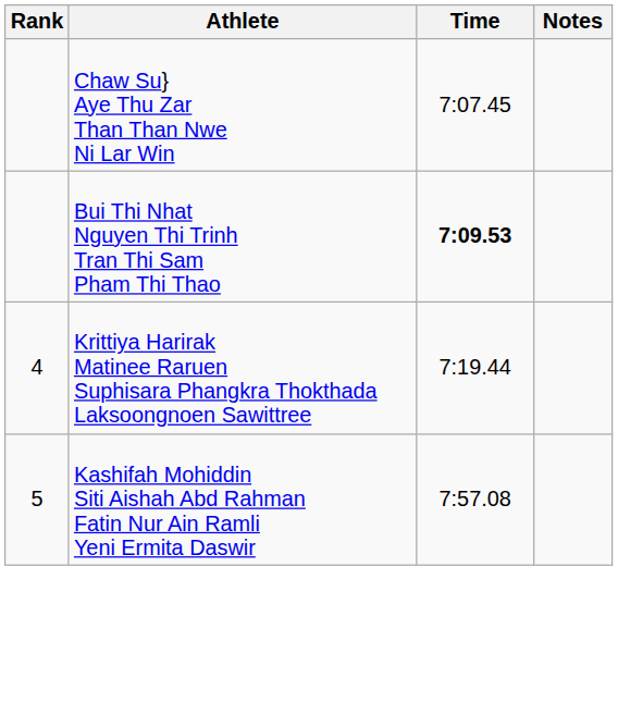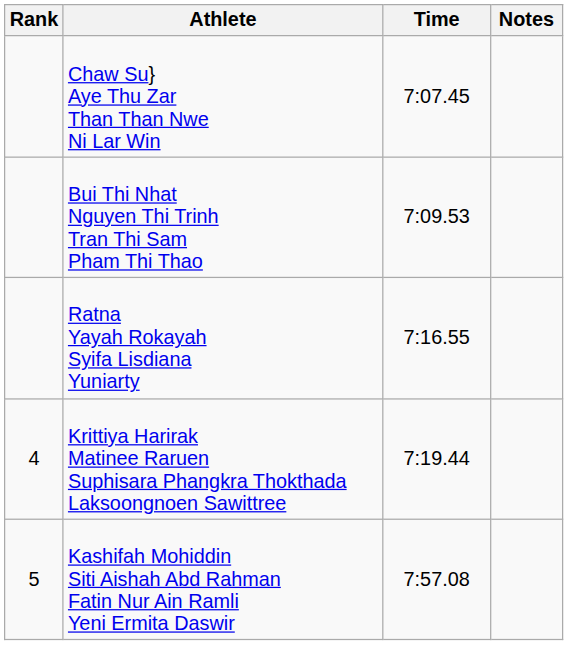 <table class="wikitable" style="text-align:center;">
 <tr>
 <th width=40>Rank</th>
 <th width=250>Athlete</th>
 <th width=80>Time</th>
 <th width=50>Notes</th>
 </tr>
 <tr>
 <td></td>
 <td align=left><br><a href='#'>Chaw Su</a>}<br><a href='#'>Aye Thu Zar</a><br><a href='#'>Than Than Nwe</a><br><a href='#'>Ni Lar Win</a></td>
 <td>7:07.45</td>
 <td></td>
 </tr>
 <tr>
 <td></td>
 <td align=left><br><a href='#'>Bui Thi Nhat</a><br><a href='#'>Nguyen Thi Trinh</a><br><a href='#'>Tran Thi Sam</a><br><a href='#'>Pham Thi Thao</a></td>
-<td><strong>7:09.53</strong></td>
+<td>7:09.53</td>
+<td></td>
+</tr>
+<tr>
+<td></td>
+<td align=left><br><a href='#'>Ratna</a><br><a href='#'>Yayah Rokayah</a><br><a href='#'>Syifa Lisdiana</a><br><a href='#'>Yuniarty</a></td>
+<td>7:16.55</td>
 <td></td>
 </tr>
 <tr>
 <td>4</td>
 <td align=left><br><a href='#'>Krittiya Harirak</a><br><a href='#'>Matinee Raruen</a><br><a href='#'>Suphisara Phangkra Thokthada</a><br><a href='#'>Laksoongnoen Sawittree</a></td>
 <td>7:19.44</td>
 <td></td>
 </tr>
 <tr>
 <td>5</td>
 <td align=left><br><a href='#'>Kashifah Mohiddin</a><br><a href='#'>Siti Aishah Abd Rahman</a><br><a href='#'>Fatin Nur Ain Ramli</a><br><a href='#'>Yeni Ermita Daswir</a></td>
 <td>7:57.08</td>
 <td></td>
 </tr>
 </table>
